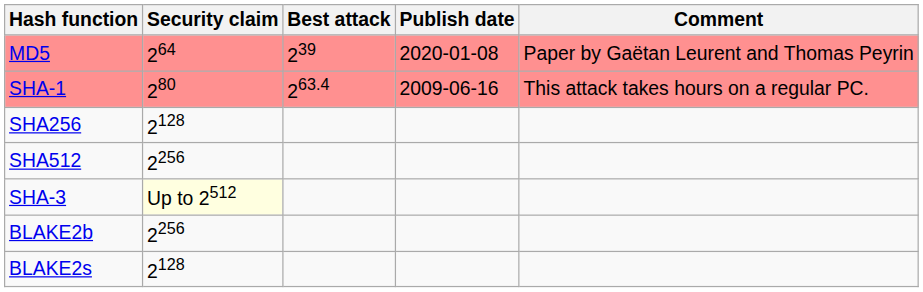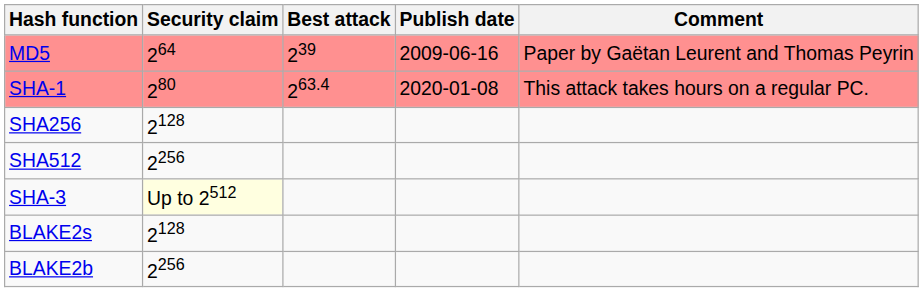 <table class="wikitable" border="1">
 <tr>
 <th>Hash function</th>
 <th>Security claim</th>
 <th>Best attack</th>
 <th>Publish date</th>
 <th>Comment</th>
 </tr>
 <tr style="background: #ff9090; color: black">
 <td><a href='#'>MD5</a></td>
 <td>2<sup>64</sup></td>
 <td>2<sup>39</sup></td>
-<td>2020-01-08</td>
+<td>2009-06-16</td>
 <td>Paper by Gaëtan Leurent and Thomas Peyrin</td>
 </tr>
 <tr style="background: #ff9090; color: black">
 <td><a href='#'>SHA-1</a></td>
 <td>2<sup>80</sup></td>
 <td>2<sup>63.4</sup></td>
-<td>2009-06-16</td>
+<td>2020-01-08</td>
 <td>This attack takes hours on a regular PC.</td>
 </tr>
 <tr>
 <td><a href='#'>SHA256</a></td>
 <td>2<sup>128</sup></td>
 <td></td>
 <td></td>
 <td></td>
 </tr>
 <tr>
 <td><a href='#'>SHA512</a></td>
 <td>2<sup>256</sup></td>
 <td></td>
 <td></td>
 <td></td>
 </tr>
 <tr>
 <td><a href='#'>SHA-3</a></td>
 <td style="background: lightyellow;">Up to 2<sup>512</sup></td>
 <td></td>
 <td></td>
 <td></td>
 </tr>
 <tr>
+<td><a href='#'>BLAKE2s</a></td>
+<td>2<sup>128</sup></td>
+<td></td>
+<td></td>
+<td></td>
+</tr>
+<tr>
 <td><a href='#'>BLAKE2b</a></td>
 <td>2<sup>256</sup></td>
 <td></td>
 <td></td>
 <td></td>
 </tr>
-<tr>
-<td><a href='#'>BLAKE2s</a></td>
-<td>2<sup>128</sup></td>
-<td></td>
-<td></td>
-<td></td>
-</tr>
 </table>
